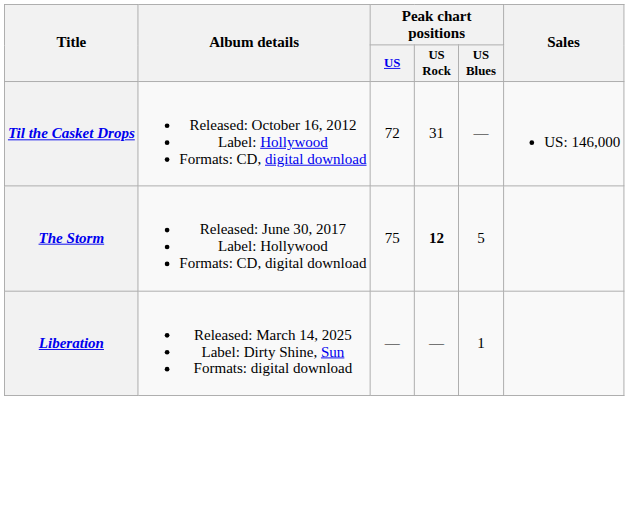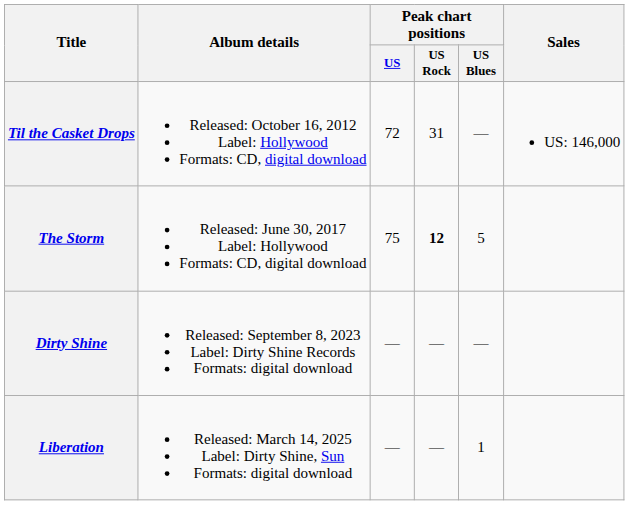 <table class="wikitable plainrowheaders" style="text-align:center;">
 <tr>
 <th rowspan="2" scope="col">Title</th>
 <th rowspan="2" scope="col">Album details</th>
 <th colspan="3" scope="col">Peak chart positions</th>
 <th rowspan="2" scope="col">Sales</th>
 </tr>
 <tr>
 <th scope="col" style="width:3em;font-size:85%;"><a href='#'>US</a><br></th>
 <th scope="col" style="width:3em;font-size:85%;">US<br>Rock<br></th>
 <th scope="col" style="width:3em;font-size:85%;">US<br>Blues<br></th>
 </tr>
 <tr>
 <th scope="row"><em><a href='#'>Til the Casket Drops</a></em></th>
 <td><br><ul><li>Released: October 16, 2012</li><li>Label: <a href='#'>Hollywood</a></li><li>Formats: CD, <a href='#'>digital download</a></li></ul></td>
 <td>72</td>
 <td>31</td>
 <td>—</td>
 <td><br><ul><li>US: 146,000</li></ul></td>
 </tr>
 <tr>
 <th scope="row"><em><a href='#'>The Storm</a></em></th>
 <td><br><ul><li>Released: June 30, 2017</li><li>Label: Hollywood</li><li>Formats: CD, digital download</li></ul></td>
 <td>75</td>
 <td><strong>12</strong></td>
 <td>5</td>
 <td></td>
 </tr>
 <tr>
+<th scope="row"><em><a href='#'>Dirty Shine</a></em></th>
+<td><br><ul><li>Released: September 8, 2023</li><li>Label: Dirty Shine Records</li><li>Formats: digital download</li></ul></td>
+<td>—</td>
+<td>—</td>
+<td>—</td>
+<td></td>
+</tr>
+<tr>
 <th scope="row"><em><a href='#'>Liberation</a></em></th>
 <td><br><ul><li>Released: March 14, 2025</li><li>Label: Dirty Shine, <a href='#'>Sun</a></li><li>Formats: digital download</li></ul></td>
 <td>—</td>
 <td>—</td>
 <td>1</td>
 <td></td>
 </tr>
 </table>
